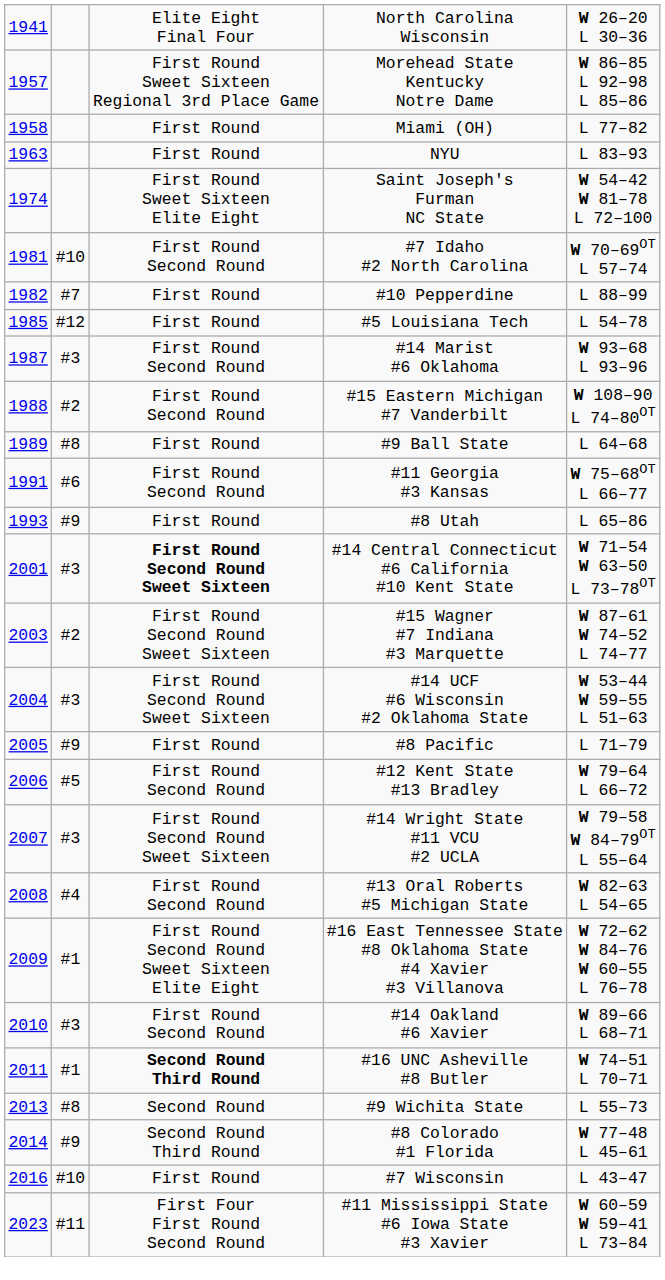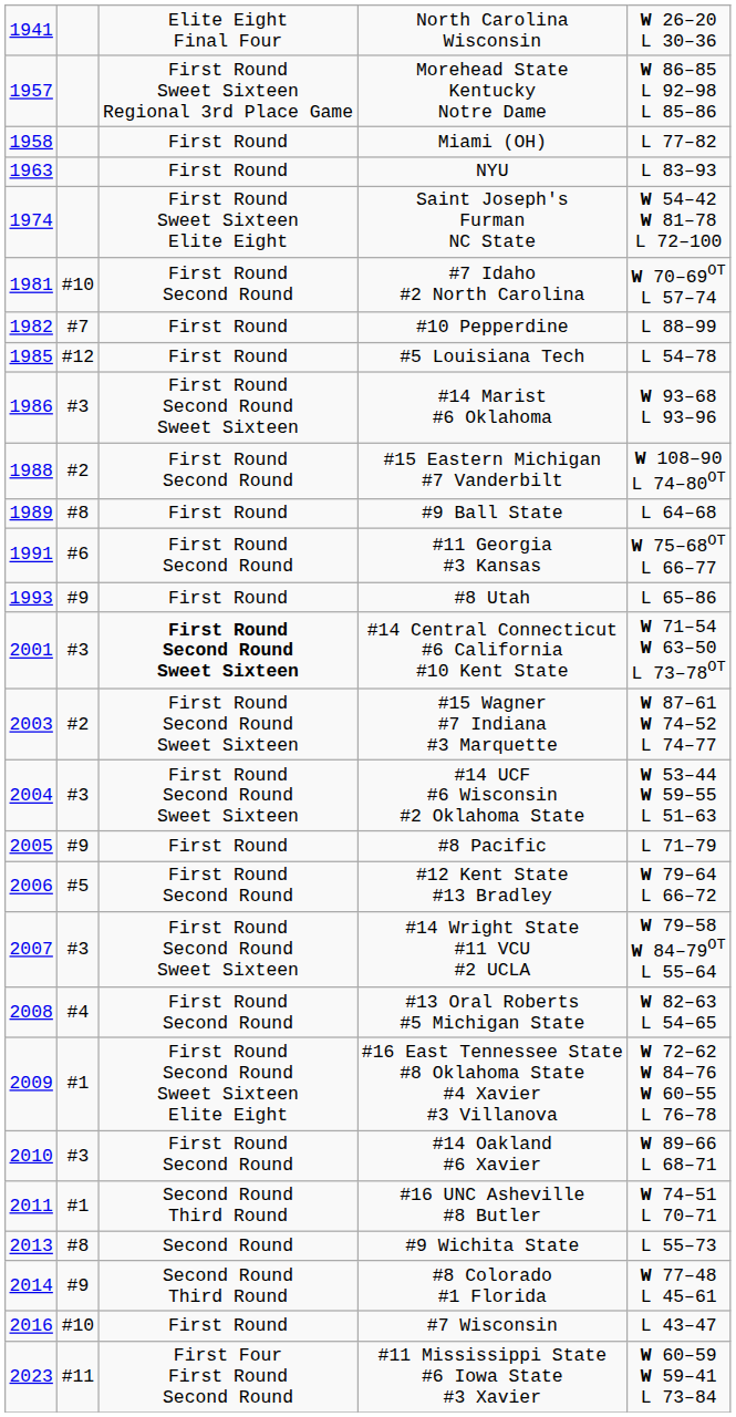 <table class="wikitable">
 <tr align="center">
 <td><a href='#'>1941</a></td>
 <td></td>
 <td>Elite Eight<br>Final Four</td>
 <td>North Carolina<br>Wisconsin</td>
 <td><strong>W</strong> 26–20<br>L 30–36</td>
 </tr>
 <tr align="center">
 <td><a href='#'>1957</a></td>
 <td></td>
 <td>First Round<br>Sweet Sixteen<br>Regional 3rd Place Game</td>
 <td>Morehead State<br>Kentucky<br>Notre Dame</td>
 <td><strong>W</strong> 86–85<br>L 92–98<br>L 85–86</td>
 </tr>
 <tr align="center">
 <td><a href='#'>1958</a></td>
 <td></td>
 <td>First Round</td>
 <td>Miami (OH)</td>
 <td>L 77–82</td>
 </tr>
 <tr align="center">
 <td><a href='#'>1963</a></td>
 <td></td>
 <td>First Round</td>
 <td>NYU</td>
 <td>L 83–93</td>
 </tr>
 <tr align="center">
 <td><a href='#'>1974</a></td>
 <td></td>
 <td>First Round<br>Sweet Sixteen<br>Elite Eight</td>
 <td>Saint Joseph's<br>Furman<br>NC State</td>
 <td><strong>W</strong> 54–42<br><strong>W</strong> 81–78<br>L 72–100</td>
 </tr>
 <tr align="center">
 <td><a href='#'>1981</a></td>
 <td>#10</td>
 <td>First Round<br>Second Round</td>
 <td>#7 Idaho<br>#2 North Carolina</td>
 <td><strong>W</strong> 70–69<sup>OT</sup><br>L 57–74</td>
 </tr>
 <tr align="center">
 <td><a href='#'>1982</a></td>
 <td>#7</td>
 <td>First Round</td>
 <td>#10 Pepperdine</td>
 <td>L 88–99</td>
 </tr>
 <tr align="center">
 <td><a href='#'>1985</a></td>
 <td>#12</td>
 <td>First Round</td>
 <td>#5 Louisiana Tech</td>
 <td>L 54–78</td>
 </tr>
 <tr align="center">
-<td><a href='#'>1987</a></td>
+<td><a href='#'>1986</a></td>
 <td>#3</td>
-<td>First Round<br>Second Round</td>
+<td>First Round<br>Second Round<br>Sweet Sixteen</td>
 <td>#14 Marist<br>#6 Oklahoma</td>
 <td><strong>W</strong> 93–68<br>L 93–96</td>
 </tr>
 <tr align="center">
 <td><a href='#'>1988</a></td>
 <td>#2</td>
 <td>First Round<br>Second Round</td>
 <td>#15 Eastern Michigan<br>#7 Vanderbilt</td>
 <td><strong>W</strong> 108–90<br>L 74–80<sup>OT</sup></td>
 </tr>
 <tr align="center">
 <td><a href='#'>1989</a></td>
 <td>#8</td>
 <td>First Round</td>
 <td>#9 Ball State</td>
 <td>L 64–68</td>
 </tr>
 <tr align="center">
 <td><a href='#'>1991</a></td>
 <td>#6</td>
 <td>First Round<br>Second Round</td>
 <td>#11 Georgia<br>#3 Kansas</td>
 <td><strong>W</strong> 75–68<sup>OT</sup><br>L 66–77</td>
 </tr>
 <tr align="center">
 <td><a href='#'>1993</a></td>
 <td>#9</td>
 <td>First Round</td>
 <td>#8 Utah</td>
 <td>L 65–86</td>
 </tr>
 <tr align="center">
 <td><a href='#'>2001</a></td>
 <td>#3</td>
 <td><strong>First Round<br>Second Round<br>Sweet Sixteen</strong></td>
 <td>#14 Central Connecticut<br>#6 California<br>#10 Kent State</td>
 <td><strong>W</strong> 71–54<br><strong>W</strong> 63–50<br>L 73–78<sup>OT</sup></td>
 </tr>
 <tr align="center">
 <td><a href='#'>2003</a></td>
 <td>#2</td>
 <td>First Round<br>Second Round<br>Sweet Sixteen</td>
 <td>#15 Wagner<br>#7 Indiana<br>#3 Marquette</td>
 <td><strong>W</strong> 87–61<br><strong>W</strong> 74–52<br>L 74–77</td>
 </tr>
 <tr align="center">
 <td><a href='#'>2004</a></td>
 <td>#3</td>
 <td>First Round<br>Second Round<br>Sweet Sixteen</td>
 <td>#14 UCF<br>#6 Wisconsin<br>#2 Oklahoma State</td>
 <td><strong>W</strong> 53–44<br><strong>W</strong> 59–55<br>L 51–63</td>
 </tr>
 <tr align="center">
 <td><a href='#'>2005</a></td>
 <td>#9</td>
 <td>First Round</td>
 <td>#8 Pacific</td>
 <td>L 71–79</td>
 </tr>
 <tr align="center">
 <td><a href='#'>2006</a></td>
 <td>#5</td>
 <td>First Round<br>Second Round</td>
 <td>#12 Kent State<br>#13 Bradley</td>
 <td><strong>W</strong> 79–64<br>L 66–72</td>
 </tr>
 <tr align="center">
 <td><a href='#'>2007</a></td>
 <td>#3</td>
 <td>First Round<br>Second Round<br>Sweet Sixteen</td>
 <td>#14 Wright State<br>#11 VCU<br>#2 UCLA</td>
 <td><strong>W</strong> 79–58<br><strong>W</strong> 84–79<sup>OT</sup><br>L 55–64</td>
 </tr>
 <tr align="center">
 <td><a href='#'>2008</a></td>
 <td>#4</td>
 <td>First Round<br>Second Round</td>
 <td>#13 Oral Roberts<br>#5 Michigan State</td>
 <td><strong>W</strong> 82–63<br>L 54–65</td>
 </tr>
 <tr align="center">
 <td><a href='#'>2009</a></td>
 <td>#1</td>
 <td>First Round<br>Second Round<br>Sweet Sixteen<br>Elite Eight</td>
 <td>#16 East Tennessee State<br>#8 Oklahoma State<br>#4 Xavier<br>#3 Villanova</td>
 <td><strong>W</strong> 72–62<br><strong>W</strong> 84–76<br><strong>W</strong> 60–55<br>L 76–78</td>
 </tr>
 <tr align="center">
 <td><a href='#'>2010</a></td>
 <td>#3</td>
 <td>First Round<br>Second Round</td>
 <td>#14 Oakland<br>#6 Xavier</td>
 <td><strong>W</strong> 89–66<br>L 68–71</td>
 </tr>
 <tr align="center">
 <td><a href='#'>2011</a></td>
 <td>#1</td>
-<td><strong>Second Round<br>Third Round</strong></td>
+<td>Second Round<br>Third Round</td>
 <td>#16 UNC Asheville<br>#8 Butler</td>
 <td><strong>W</strong> 74–51<br>L 70–71</td>
 </tr>
 <tr align="center">
 <td><a href='#'>2013</a></td>
 <td>#8</td>
 <td>Second Round</td>
 <td>#9 Wichita State</td>
 <td>L 55–73</td>
 </tr>
 <tr align="center">
 <td><a href='#'>2014</a></td>
 <td>#9</td>
 <td>Second Round<br>Third Round</td>
 <td>#8 Colorado<br>#1 Florida</td>
 <td><strong>W</strong> 77–48<br>L 45–61</td>
 </tr>
 <tr align="center">
 <td><a href='#'>2016</a></td>
 <td>#10</td>
 <td>First Round</td>
 <td>#7 Wisconsin</td>
 <td>L 43–47</td>
 </tr>
 <tr align="center">
 <td><a href='#'>2023</a></td>
 <td>#11</td>
 <td>First Four<br>First Round<br>Second Round</td>
 <td>#11 Mississippi State<br>#6 Iowa State<br>#3 Xavier</td>
 <td><strong>W</strong> 60–59<br><strong>W</strong> 59–41<br>L 73–84</td>
 </tr>
 </table>
